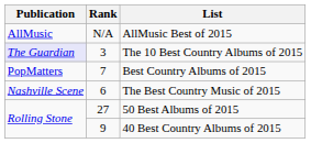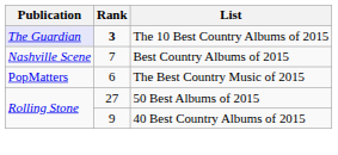 <table class="wikitable">
 <tr>
 <th>Publication</th>
 <th>Rank</th>
 <th>List</th>
 </tr>
 <tr Ad>
-<td><a href='#'>AllMusic</a></td>
-<td align=center>N/A</td>
-<td>AllMusic Best of 2015</td>
-</tr>
-<tr Ad>
 <td style="background: lavender;"><em><a href='#'>The Guardian</a></em></td>
-<td align=center>3</td>
+<td align=center><strong>3</strong></td>
 <td>The 10 Best Country Albums of 2015</td>
 </tr>
 <tr Ad>
-<td><a href='#'>PopMatters</a></td>
+<td><em><a href='#'>Nashville Scene</a></em></td>
 <td align=center>7</td>
 <td>Best Country Albums of 2015</td>
 </tr>
 <tr Ad>
-<td><em><a href='#'>Nashville Scene</a></em></td>
+<td><a href='#'>PopMatters</a></td>
 <td align=center>6</td>
 <td>The Best Country Music of 2015</td>
 </tr>
 <tr Ad>
 <td rowspan="2"><em><a href='#'>Rolling Stone</a></em></td>
 <td align=center>27</td>
 <td>50 Best Albums of 2015</td>
 </tr>
 <tr>
 <td align=center>9</td>
 <td>40 Best Country Albums of 2015</td>
 </tr>
 </table>
